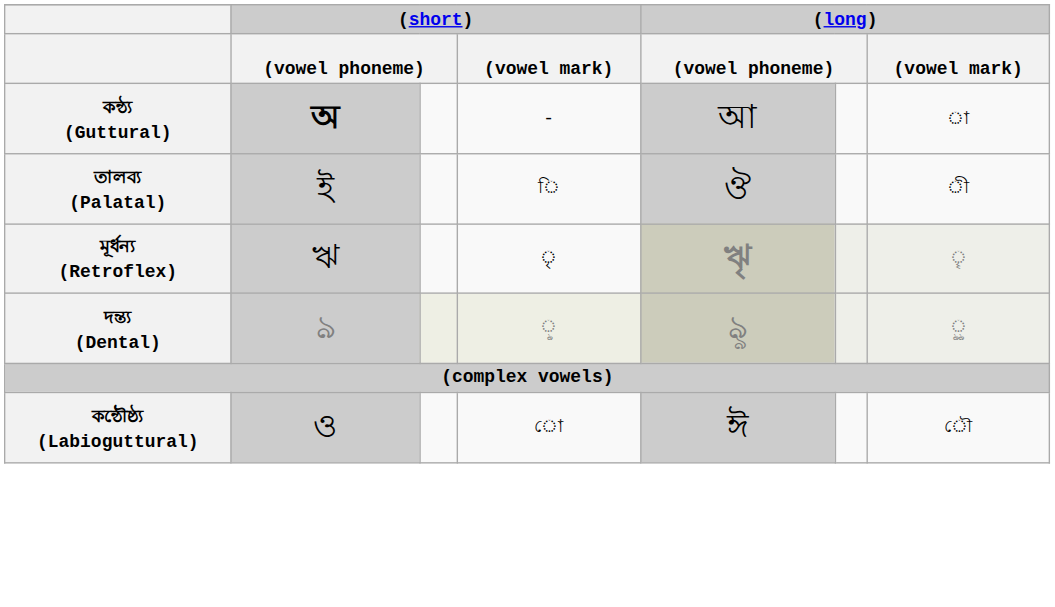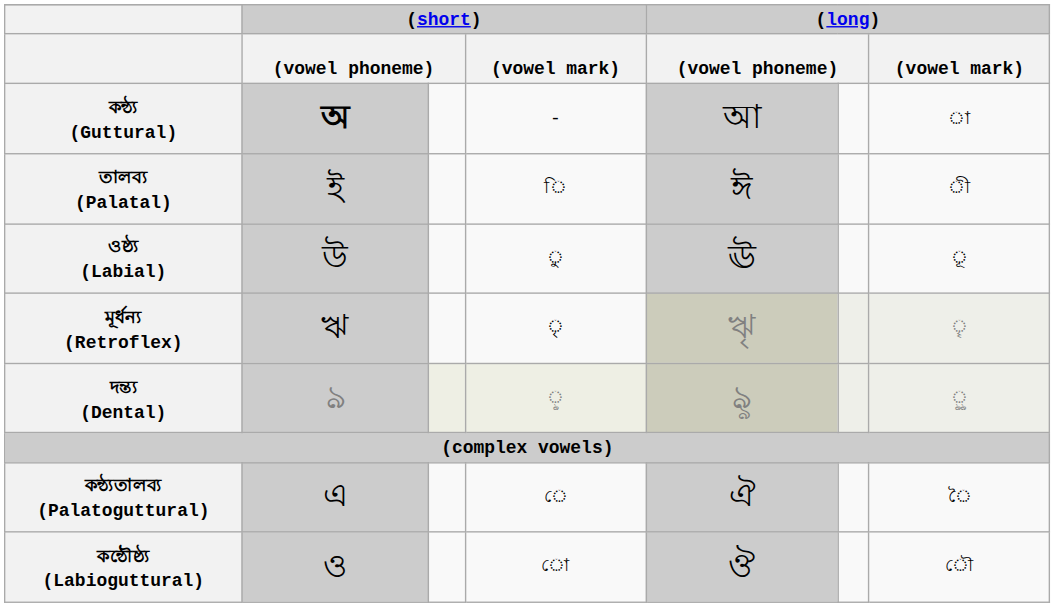 <table class="wikitable" style="text-align:center; width:60%">
 <tr>
 </tr>
 <tr>
 <th></th>
 <th colspan=3 style="background:#ccc;"> (<a href='#'>short</a>)</th>
 <th colspan=3 style="background:#ccc;"> (<a href='#'>long</a>)</th>
 </tr>
 <tr>
 <th></th>
 <th colspan=2><br>(vowel phoneme)</th>
 <th><br>(vowel mark)</th>
 <th colspan=2><br>(vowel phoneme)</th>
 <th><br>(vowel mark)</th>
 </tr>
 <tr>
 <th>কন্ঠ্য<br>(Guttural)</th>
 <td style="background:#ccc; font-size:24px;"><strong>অ</strong></td>
 <td><br></td>
 <td>-</td>
 <td style="background:#ccc; font-size:24px;">আ</td>
 <td><br></td>
 <td>া</td>
 </tr>
 <tr>
 <th>তালব্য<br>(Palatal)</th>
 <td style="background:#ccc; font-size:24px;">ই</td>
 <td><br></td>
 <td>ি</td>
-<td style="background:#ccc; font-size:24px;">ঔ</td>
+<td style="background:#ccc; font-size:24px;">ঈ</td>
 <td><br></td>
 <td>ী</td>
+</tr>
+<tr>
+<th>ওষ্ঠ্য<br>(Labial)</th>
+<td style="background:#ccc; font-size:24px;">উ</td>
+<td><br></td>
+<td>ু</td>
+<td style="background:#ccc; font-size:24px;">ঊ</td>
+<td><br></td>
+<td>ূ</td>
 </tr>
 <tr>
 <th>মূর্ধন্য<br>(Retroflex)</th>
 <td style="background:#ccc; font-size:24px;">ঋ</td>
 <td><br></td>
 <td>ৃ</td>
-<td style="background:#ccb; font-size:24px; color:#808080" bgcolor="#EEEFE4"><strong>ৠ</strong></td>
+<td style="background:#ccb; font-size:24px; color:#808080" bgcolor="#EEEFE4">ৠ</td>
 <td style="color:#808080" bgcolor="#EEEFE9"></td>
 <td style="color:#808080" bgcolor="#EEEFE9">ৄ</td>
 </tr>
 <tr>
 <th>দন্ত্য<br>(Dental)</th>
 <td style="background:#ccc; font-size:24px; color:#808080" bgcolor="#EEEFE4">ঌ</td>
 <td style="color:#808080" bgcolor="#EEEFE4"><br></td>
 <td style="color:#808080" bgcolor="#EEEFE4">ৢ</td>
 <td style="background:#ccb; font-size:24px; color:#808080" bgcolor="#EEEFE4">ৡ</td>
 <td style="color:#808080" bgcolor="#EEEFE9"></td>
 <td style="color:#808080" bgcolor="#EEEFE9">ৣ</td>
 </tr>
 <tr>
 <th colspan=7 style="background:#ccc;"> (complex vowels)</th>
 </tr>
 <tr>
+<th>কন্ঠ্যতালব্য<br>(Palatoguttural)</th>
+<td style="background:#ccc; font-size:24px;">এ</td>
+<td><br></td>
+<td>ে</td>
+<td style="background:#ccc; font-size:24px;">ঐ</td>
+<td><br></td>
+<td>ৈ</td>
+</tr>
+<tr>
 <th>কন্ঠৌষ্ঠ্য<br>(Labioguttural)</th>
 <td style="background:#ccc; font-size:24px;">ও</td>
 <td><br></td>
 <td>ো</td>
-<td style="background:#ccc; font-size:24px;">ঈ</td>
+<td style="background:#ccc; font-size:24px;">ঔ</td>
 <td><br></td>
 <td>ৌ</td>
 </tr>
 </table>
